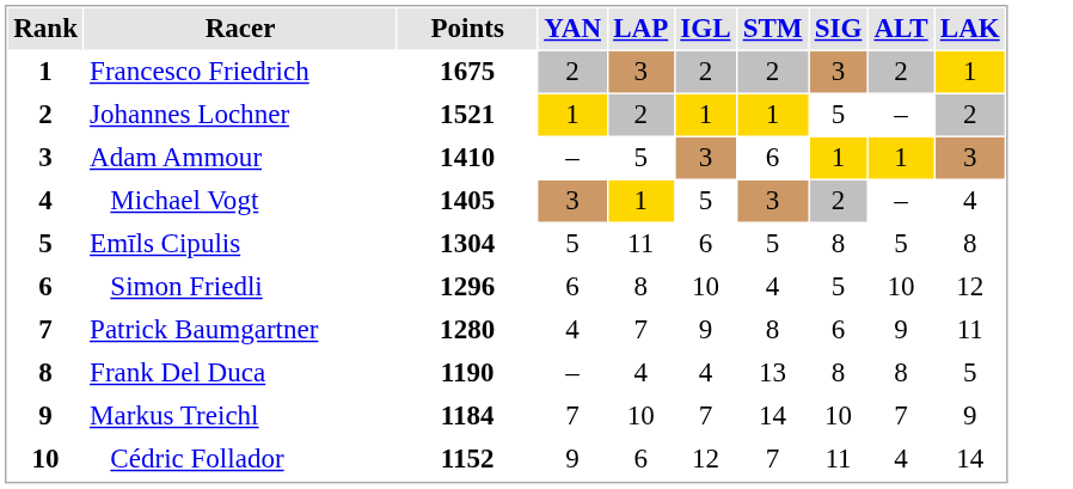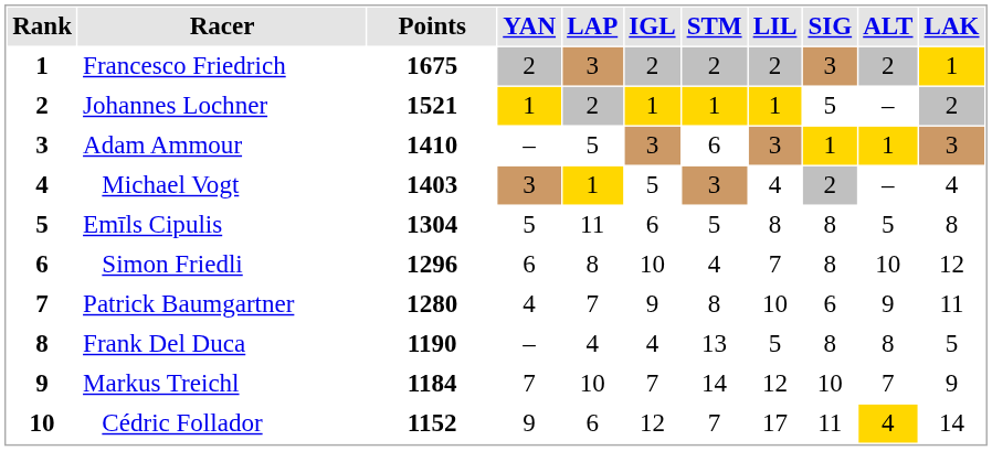 <table cellspacing="1" cellpadding="3" style="border:1px solid #AAAAAA; text-align:center">
 <tr style="background-color: #E4E4E4;">
 <th scope="col">Rank</th>
 <th scope="col" style="width:175px;">Racer</th>
 <th style="width:75px;">Points</th>
 <th scope="col"> <a href='#'>YAN</a></th>
 <th> <a href='#'>LAP</a></th>
 <th> <a href='#'>IGL</a></th>
 <th> <a href='#'>STM</a></th>
+<th> <a href='#'>LIL</a></th>
 <th> <a href='#'>SIG</a></th>
 <th> <a href='#'>ALT</a></th>
 <th> <a href='#'>LAK</a></th>
 </tr>
 <tr>
 <th>1</th>
 <td style="text-align:left"> <a href='#'>Francesco Friedrich</a></td>
 <td><strong>1675</strong></td>
 <td style="background:silver">2</td>
 <td style="background:#c96">3</td>
+<td style="background:silver">2</td>
 <td style="background:silver">2</td>
 <td style="background:silver">2</td>
 <td style="background:#c96">3</td>
 <td style="background:silver">2</td>
 <td style="background:gold">1</td>
 </tr>
 <tr>
 <th>2</th>
 <td style="text-align:left"> <a href='#'>Johannes Lochner</a></td>
 <td><strong>1521</strong></td>
 <td style="background:gold">1</td>
 <td style="background:silver">2</td>
 <td style="background:gold">1</td>
 <td style="background:gold">1</td>
+<td style="background:gold">1</td>
 <td>5</td>
 <td>–</td>
 <td style="background:silver">2</td>
 </tr>
 <tr>
 <th>3</th>
 <td style="text-align:left"> <a href='#'>Adam Ammour</a></td>
 <td><strong>1410</strong></td>
 <td>–</td>
 <td>5</td>
 <td style="background:#c96">3</td>
 <td>6</td>
+<td style="background:#c96">3</td>
 <td style="background:gold">1</td>
 <td style="background:gold">1</td>
 <td style="background:#c96">3</td>
 </tr>
 <tr>
 <th>4</th>
 <td style="text-align:left">   <a href='#'>Michael Vogt</a></td>
-<td><strong>1405</strong></td>
+<td><strong>1403</strong></td>
 <td style="background:#c96">3</td>
 <td style="background:gold">1</td>
 <td>5</td>
 <td style="background:#c96">3</td>
+<td>4</td>
 <td style="background:silver">2</td>
 <td>–</td>
 <td>4</td>
 </tr>
 <tr>
 <th>5</th>
 <td style="text-align:left"> <a href='#'>Emīls Cipulis</a></td>
 <td><strong>1304</strong></td>
 <td>5</td>
 <td>11</td>
 <td>6</td>
 <td>5</td>
 <td>8</td>
+<td>8</td>
 <td>5</td>
 <td>8</td>
 </tr>
 <tr>
 <th>6</th>
 <td style="text-align:left">   <a href='#'>Simon Friedli</a></td>
 <td><strong>1296</strong></td>
 <td>6</td>
 <td>8</td>
 <td>10</td>
 <td>4</td>
-<td>5</td>
+<td>7</td>
+<td>8</td>
 <td>10</td>
 <td>12</td>
 </tr>
 <tr>
 <th>7</th>
 <td style="text-align:left"> <a href='#'>Patrick Baumgartner</a></td>
 <td><strong>1280</strong></td>
 <td>4</td>
 <td>7</td>
 <td>9</td>
 <td>8</td>
+<td>10</td>
 <td>6</td>
 <td>9</td>
 <td>11</td>
 </tr>
 <tr>
 <th>8</th>
 <td style="text-align:left"> <a href='#'>Frank Del Duca</a></td>
 <td><strong>1190</strong></td>
 <td>–</td>
 <td>4</td>
 <td>4</td>
 <td>13</td>
+<td>5</td>
 <td>8</td>
 <td>8</td>
 <td>5</td>
 </tr>
 <tr>
 <th>9</th>
 <td style="text-align:left"> <a href='#'>Markus Treichl</a></td>
 <td><strong>1184</strong></td>
 <td>7</td>
 <td>10</td>
 <td>7</td>
 <td>14</td>
+<td>12</td>
 <td>10</td>
 <td>7</td>
 <td>9</td>
 </tr>
 <tr>
 <th>10</th>
 <td style="text-align:left">   <a href='#'>Cédric Follador</a></td>
 <td><strong>1152</strong></td>
 <td>9</td>
 <td>6</td>
 <td>12</td>
 <td>7</td>
+<td>17</td>
 <td>11</td>
-<td>4</td>
+<td style="background: gold;">4</td>
 <td>14</td>
 </tr>
 </table>
